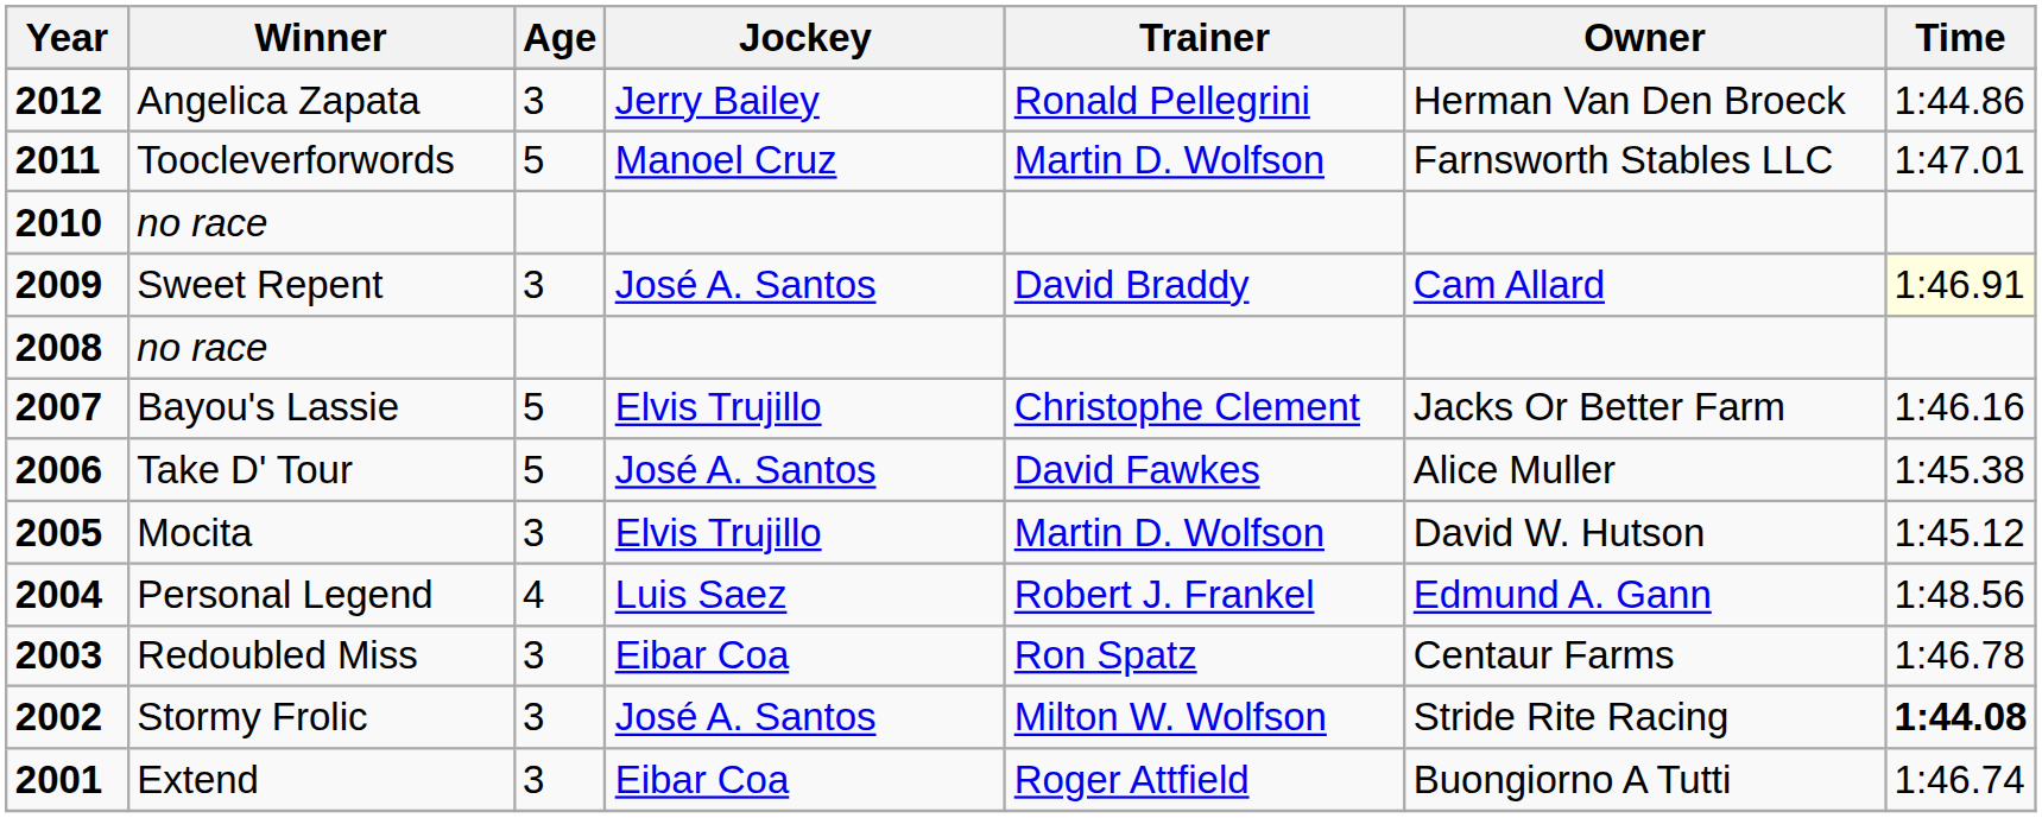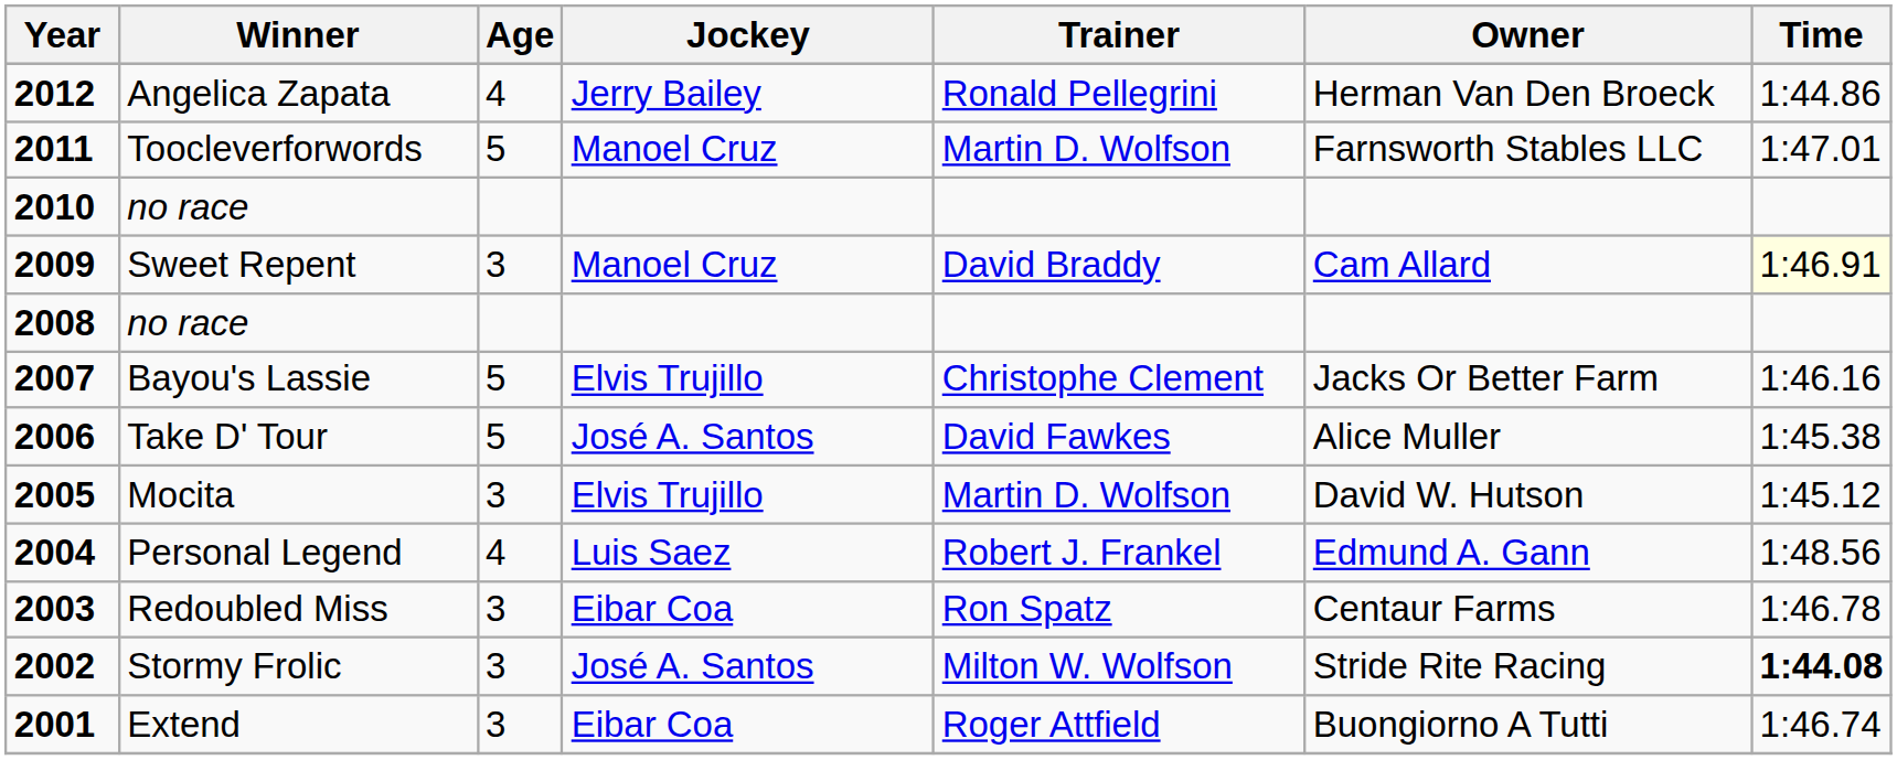 <table class="wikitable sortable" style="font-size:90%">
 <tr>
 <th style="width:38px">Year<br></th>
 <th style="width:135px">Winner<br></th>
 <th>Age<br></th>
 <th style="width:140px">Jockey<br></th>
 <th style="width:140px">Trainer<br></th>
 <th style="width:170px">Owner<br></th>
 <th>Time</th>
 </tr>
 <tr bgcolor="#eeeeee">
 </tr>
 <tr>
 <td><strong>2012</strong></td>
 <td>Angelica Zapata</td>
-<td>3</td>
+<td>4</td>
 <td><a href='#'>Jerry Bailey</a></td>
 <td><a href='#'>Ronald Pellegrini</a></td>
 <td>Herman Van Den Broeck</td>
 <td>1:44.86</td>
 </tr>
 <tr>
 <td><strong>2011</strong></td>
 <td>Toocleverforwords</td>
 <td>5</td>
 <td><a href='#'>Manoel Cruz</a></td>
 <td><a href='#'>Martin D. Wolfson</a></td>
 <td>Farnsworth Stables LLC</td>
 <td>1:47.01</td>
 </tr>
 <tr>
 <td><strong>2010</strong></td>
 <td><em>no race</em></td>
 <td></td>
 <td></td>
 <td></td>
 <td></td>
 <td></td>
 </tr>
 <tr>
 <td><strong>2009</strong></td>
 <td>Sweet Repent</td>
 <td>3</td>
-<td><a href='#'>José A. Santos</a></td>
+<td><a href='#'>Manoel Cruz</a></td>
 <td><a href='#'>David Braddy</a></td>
 <td><a href='#'>Cam Allard</a></td>
 <td style="background: lightyellow;">1:46.91</td>
 </tr>
 <tr>
 <td><strong>2008</strong></td>
 <td><em>no race</em></td>
 <td></td>
 <td></td>
 <td></td>
 <td></td>
 <td></td>
 </tr>
 <tr>
 <td><strong>2007</strong></td>
 <td>Bayou's Lassie</td>
 <td>5</td>
 <td><a href='#'>Elvis Trujillo</a></td>
 <td><a href='#'>Christophe Clement</a></td>
 <td>Jacks Or Better Farm</td>
 <td>1:46.16</td>
 </tr>
 <tr>
 <td><strong>2006</strong></td>
 <td>Take D' Tour</td>
 <td>5</td>
 <td><a href='#'>José A. Santos</a></td>
 <td><a href='#'>David Fawkes</a></td>
 <td>Alice Muller</td>
 <td>1:45.38</td>
 </tr>
 <tr>
 <td><strong>2005</strong></td>
 <td>Mocita</td>
 <td>3</td>
 <td><a href='#'>Elvis Trujillo</a></td>
 <td><a href='#'>Martin D. Wolfson</a></td>
 <td>David W. Hutson</td>
 <td>1:45.12</td>
 </tr>
 <tr>
 <td><strong>2004</strong></td>
 <td>Personal Legend</td>
 <td>4</td>
 <td><a href='#'>Luis Saez</a></td>
 <td><a href='#'>Robert J. Frankel</a></td>
 <td><a href='#'>Edmund A. Gann</a></td>
 <td>1:48.56</td>
 </tr>
 <tr>
 <td><strong>2003</strong></td>
 <td>Redoubled Miss</td>
 <td>3</td>
 <td><a href='#'>Eibar Coa</a></td>
 <td><a href='#'>Ron Spatz</a></td>
 <td>Centaur Farms</td>
 <td>1:46.78</td>
 </tr>
 <tr>
 <td><strong>2002</strong></td>
 <td>Stormy Frolic</td>
 <td>3</td>
 <td><a href='#'>José A. Santos</a></td>
 <td><a href='#'>Milton W. Wolfson</a></td>
 <td>Stride Rite Racing</td>
 <td><strong>1:44.08</strong></td>
 </tr>
 <tr>
 <td><strong>2001</strong></td>
 <td>Extend</td>
 <td>3</td>
 <td><a href='#'>Eibar Coa</a></td>
 <td><a href='#'>Roger Attfield</a></td>
 <td>Buongiorno A Tutti</td>
 <td>1:46.74</td>
 </tr>
 <tr>
 </tr>
 </table>
